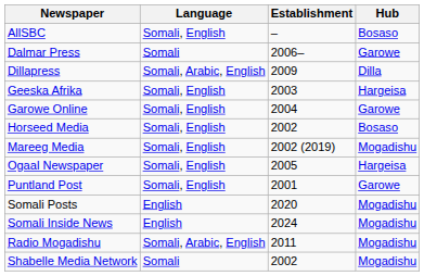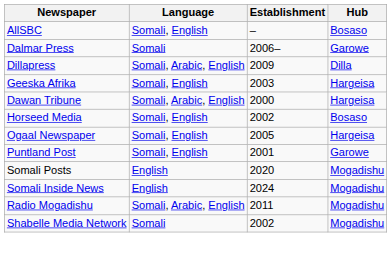 <table class="wikitable sortable plainrowheaders" summary=Somali Newspapers>
 <tr>
 <th>Newspaper</th>
 <th>Language</th>
 <th>Establishment</th>
 <th>Hub</th>
 </tr>
 <tr>
 <td><a href='#'>AllSBC</a></td>
 <td><a href='#'>Somali</a>, <a href='#'>English</a></td>
 <td>–</td>
 <td><a href='#'>Bosaso</a></td>
 </tr>
 <tr>
 <td><a href='#'>Dalmar Press</a></td>
 <td><a href='#'>Somali</a></td>
 <td>2006–</td>
 <td><a href='#'>Garowe</a></td>
 </tr>
 <tr>
 <td><a href='#'>Dillapress</a></td>
 <td><a href='#'>Somali</a>, <a href='#'>Arabic</a>, <a href='#'>English</a></td>
 <td>2009</td>
 <td><a href='#'>Dilla</a></td>
 </tr>
 <tr>
 <td><a href='#'>Geeska Afrika</a></td>
 <td><a href='#'>Somali</a>, <a href='#'>English</a></td>
 <td>2003</td>
 <td><a href='#'>Hargeisa</a></td>
 </tr>
 <tr>
-<td><a href='#'>Garowe Online</a></td>
-<td><a href='#'>Somali</a>, <a href='#'>English</a></td>
-<td>2004</td>
-<td><a href='#'>Garowe</a></td>
+<td><a href='#'>Dawan Tribune</a></td>
+<td><a href='#'>Somali</a>, <a href='#'>Arabic</a>, <a href='#'>English</a></td>
+<td>2000</td>
+<td><a href='#'>Hargeisa</a></td>
 </tr>
 <tr>
 <td><a href='#'>Horseed Media</a></td>
 <td><a href='#'>Somali</a>, <a href='#'>English</a></td>
 <td>2002</td>
 <td><a href='#'>Bosaso</a></td>
-</tr>
-<tr>
-<td><a href='#'>Mareeg Media</a></td>
-<td><a href='#'>Somali</a>, <a href='#'>English</a></td>
-<td>2002 (2019)</td>
-<td><a href='#'>Mogadishu</a></td>
 </tr>
 <tr>
 <td><a href='#'>Ogaal Newspaper</a></td>
 <td><a href='#'>Somali</a>, <a href='#'>English</a></td>
 <td>2005</td>
 <td><a href='#'>Hargeisa</a></td>
 </tr>
 <tr>
 <td><a href='#'>Puntland Post</a></td>
 <td><a href='#'>Somali</a>, <a href='#'>English</a></td>
 <td>2001</td>
 <td><a href='#'>Garowe</a></td>
 </tr>
 <tr>
 <td>Somali Posts</td>
 <td><a href='#'>English</a></td>
 <td>2020</td>
 <td><a href='#'>Mogadishu</a></td>
 </tr>
 <tr>
 <td><a href='#'>Somali Inside News</a></td>
 <td><a href='#'>English</a></td>
 <td>2024</td>
 <td><a href='#'>Mogadishu</a></td>
 </tr>
 <tr>
 <td><a href='#'>Radio Mogadishu</a></td>
 <td><a href='#'>Somali</a>, <a href='#'>Arabic</a>, <a href='#'>English</a></td>
 <td>2011</td>
 <td><a href='#'>Mogadishu</a></td>
 </tr>
 <tr>
 <td><a href='#'>Shabelle Media Network</a></td>
 <td><a href='#'>Somali</a></td>
 <td>2002</td>
 <td><a href='#'>Mogadishu</a></td>
 </tr>
 </table>
